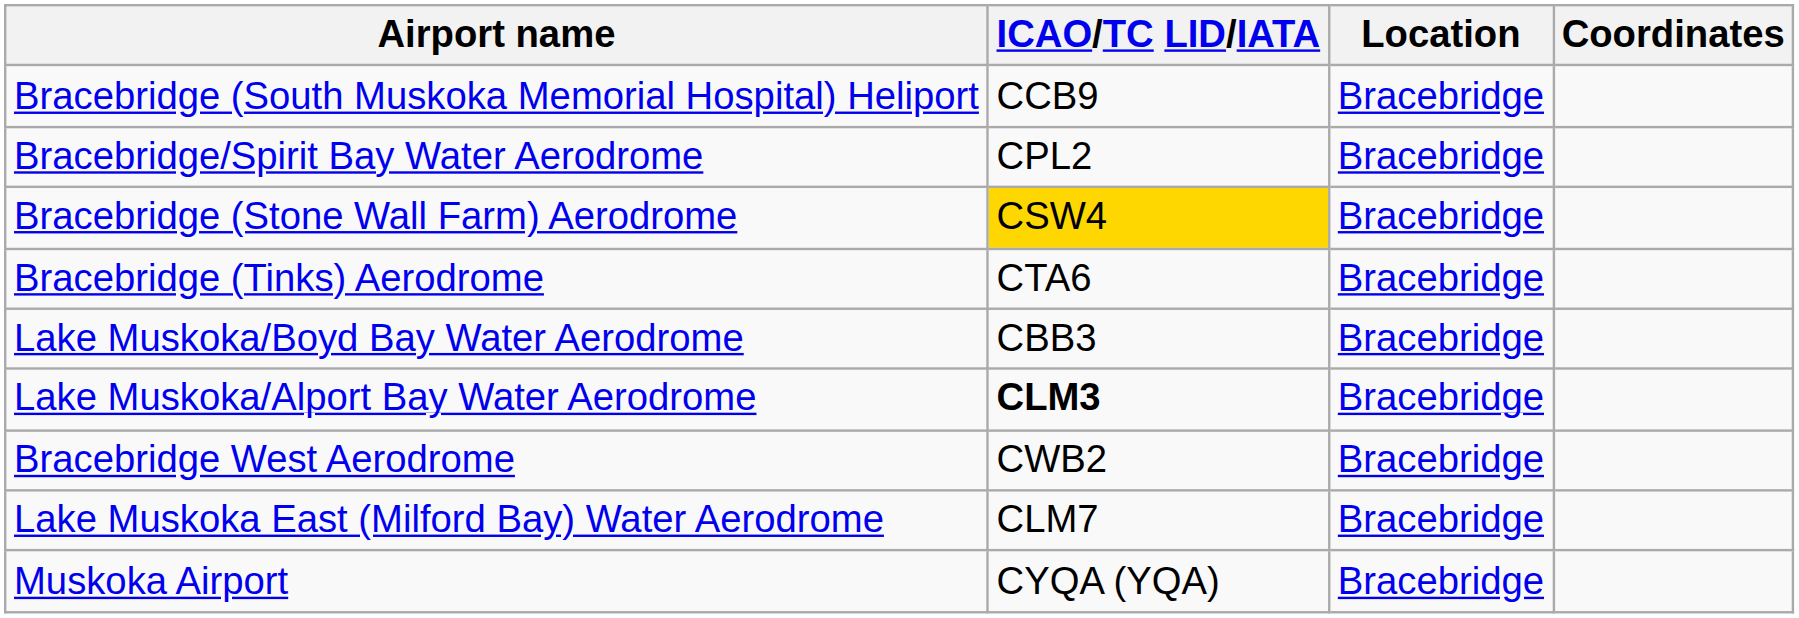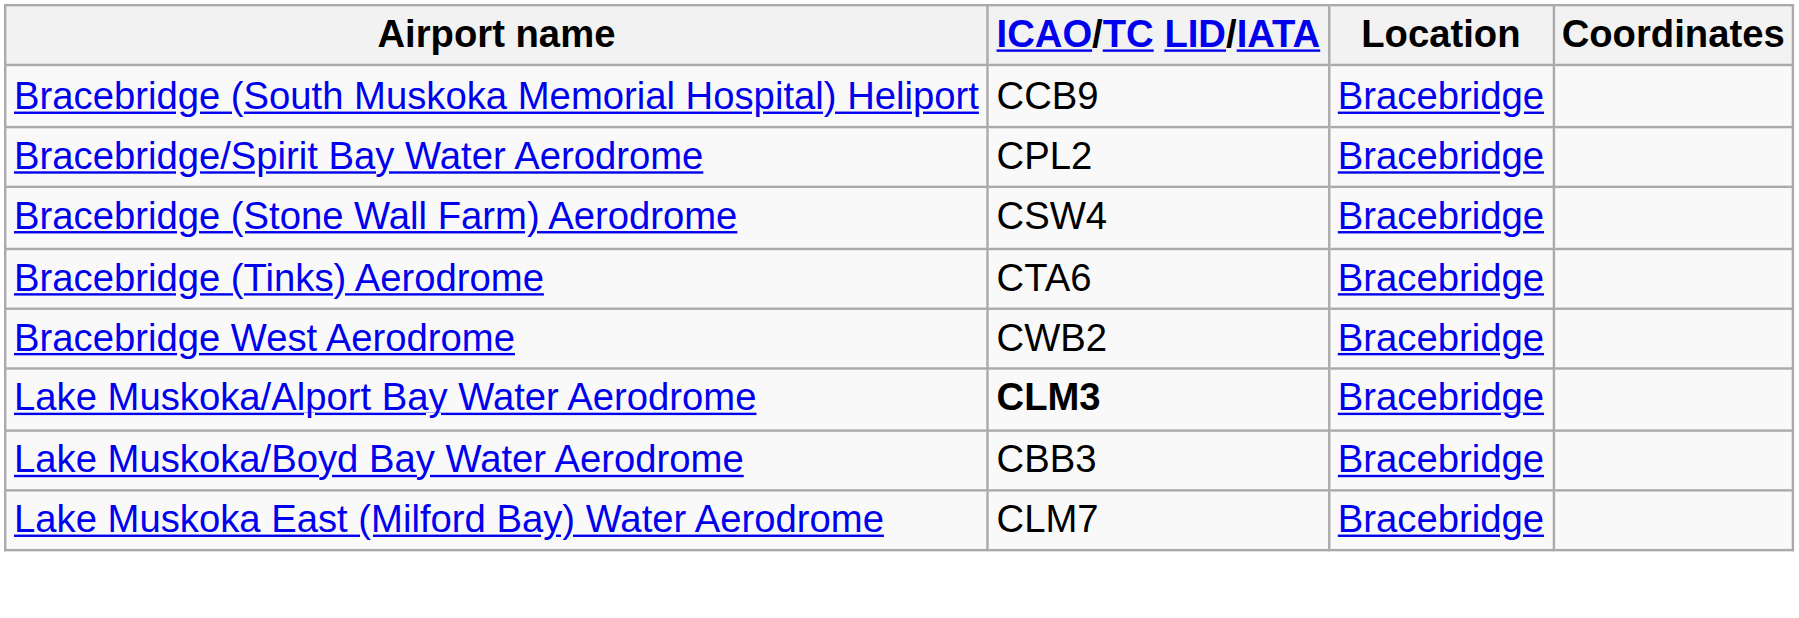 <table class="wikitable sortable" style="width:auto;">
 <tr>
 <th width="*">Airport name</th>
 <th width="*"><a href='#'>ICAO</a>/<a href='#'>TC</a> <a href='#'>LID</a>/<a href='#'>IATA</a></th>
 <th width="*">Location</th>
 <th width="*">Coordinates</th>
 </tr>
 <tr>
 <td><a href='#'>Bracebridge (South Muskoka Memorial Hospital) Heliport</a></td>
 <td>CCB9</td>
 <td><a href='#'>Bracebridge</a></td>
 <td></td>
 </tr>
 <tr>
 <td><a href='#'>Bracebridge/Spirit Bay Water Aerodrome</a></td>
 <td>CPL2</td>
 <td><a href='#'>Bracebridge</a></td>
 <td></td>
 </tr>
 <tr>
 <td><a href='#'>Bracebridge (Stone Wall Farm) Aerodrome</a></td>
-<td style="background: gold;">CSW4</td>
+<td>CSW4</td>
 <td><a href='#'>Bracebridge</a></td>
 <td></td>
 </tr>
 <tr>
 <td><a href='#'>Bracebridge (Tinks) Aerodrome</a></td>
 <td>CTA6</td>
 <td><a href='#'>Bracebridge</a></td>
 <td></td>
 </tr>
 <tr>
-<td><a href='#'>Lake Muskoka/Boyd Bay Water Aerodrome</a></td>
-<td>CBB3</td>
+<td><a href='#'>Bracebridge West Aerodrome</a></td>
+<td>CWB2</td>
 <td><a href='#'>Bracebridge</a></td>
 <td></td>
 </tr>
 <tr>
 <td><a href='#'>Lake Muskoka/Alport Bay Water Aerodrome</a></td>
 <td><strong>CLM3</strong></td>
 <td><a href='#'>Bracebridge</a></td>
 <td></td>
 </tr>
 <tr>
-<td><a href='#'>Bracebridge West Aerodrome</a></td>
-<td>CWB2</td>
+<td><a href='#'>Lake Muskoka/Boyd Bay Water Aerodrome</a></td>
+<td>CBB3</td>
 <td><a href='#'>Bracebridge</a></td>
 <td></td>
 </tr>
 <tr>
 <td><a href='#'>Lake Muskoka East (Milford Bay) Water Aerodrome</a></td>
 <td>CLM7</td>
 <td><a href='#'>Bracebridge</a></td>
 <td></td>
 </tr>
-<tr>
-<td><a href='#'>Muskoka Airport</a></td>
-<td>CYQA (YQA)</td>
-<td><a href='#'>Bracebridge</a></td>
-<td></td>
-</tr>
 </table>
